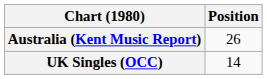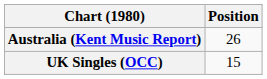 <table class="wikitable plainrowheaders" style="text-align:center">
 <tr>
 <th>Chart (1980)</th>
 <th>Position</th>
 </tr>
 <tr>
 <th scope="row">Australia (<a href='#'>Kent Music Report</a>)</th>
 <td>26</td>
 </tr>
 <tr>
 <th scope="row">UK Singles (<a href='#'>OCC</a>)</th>
-<td>14</td>
+<td>15</td>
 </tr>
 </table>
